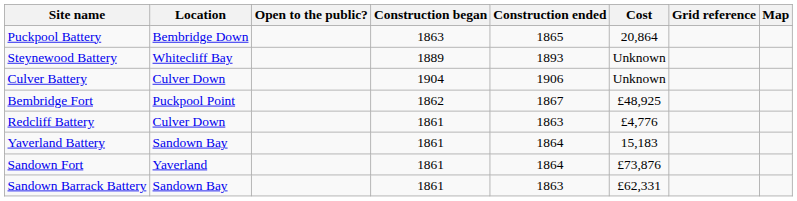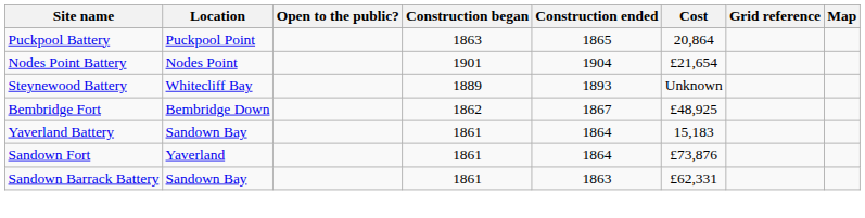 <table class="wikitable sortable">
 <tr>
 <th class="unsortable">Site name</th>
 <th class="unsortable">Location</th>
 <th class="unsortable">Open to the public?</th>
 <th>Construction began</th>
 <th>Construction ended</th>
 <th>Cost</th>
 <th class="unsortable">Grid reference</th>
 <th class="unsortable">Map</th>
 </tr>
 <tr>
 <td><a href='#'>Puckpool Battery</a></td>
-<td><a href='#'>Bembridge Down</a></td>
+<td><a href='#'>Puckpool Point</a></td>
 <td align="center"></td>
 <td align="center">1863</td>
 <td align="center">1865</td>
 <td align="center">20,864</td>
+<td align="center"></td>
+<td align="center"></td>
+</tr>
+<tr>
+<td><a href='#'>Nodes Point Battery</a></td>
+<td><a href='#'>Nodes Point</a></td>
+<td align="center"></td>
+<td align="center">1901</td>
+<td align="center">1904</td>
+<td align="center">£21,654</td>
 <td align="center"></td>
 <td align="center"></td>
 </tr>
 <tr>
 <td><a href='#'>Steynewood Battery</a></td>
 <td><a href='#'>Whitecliff Bay</a></td>
 <td align="center"></td>
 <td align="center">1889</td>
 <td align="center">1893</td>
 <td align="center">Unknown</td>
 <td align="center"></td>
 <td align="center"></td>
 </tr>
 <tr>
-<td><a href='#'>Culver Battery</a></td>
-<td><a href='#'>Culver Down</a></td>
-<td align="center"></td>
-<td align="center">1904</td>
-<td align="center">1906</td>
-<td align="center">Unknown</td>
-<td align="center"></td>
-<td align="center"></td>
-</tr>
-<tr>
 <td><a href='#'>Bembridge Fort</a></td>
-<td><a href='#'>Puckpool Point</a></td>
+<td><a href='#'>Bembridge Down</a></td>
 <td align="center"></td>
 <td align="center">1862</td>
 <td align="center">1867</td>
 <td align="center">£48,925</td>
-<td align="center"></td>
-<td align="center"></td>
-</tr>
-<tr>
-<td><a href='#'>Redcliff Battery</a></td>
-<td><a href='#'>Culver Down</a></td>
-<td align="center"></td>
-<td align="center">1861</td>
-<td align="center">1863</td>
-<td align="center">£4,776</td>
 <td align="center"></td>
 <td align="center"></td>
 </tr>
 <tr>
 <td><a href='#'>Yaverland Battery</a></td>
 <td><a href='#'>Sandown Bay</a></td>
 <td align="center"></td>
 <td align="center">1861</td>
 <td align="center">1864</td>
 <td align="center">15,183</td>
 <td align="center"></td>
 <td align="center"></td>
 </tr>
 <tr>
 <td><a href='#'>Sandown Fort</a></td>
 <td><a href='#'>Yaverland</a></td>
 <td align="center"></td>
 <td align="center">1861</td>
 <td align="center">1864</td>
 <td align="center">£73,876</td>
 <td align="center"></td>
 <td align="center"></td>
 </tr>
 <tr>
 <td><a href='#'>Sandown Barrack Battery</a></td>
 <td><a href='#'>Sandown Bay</a></td>
 <td align="center"></td>
 <td align="center">1861</td>
 <td align="center">1863</td>
 <td align="center">£62,331</td>
 <td align="center"></td>
 <td align="center"></td>
 </tr>
 </table>
